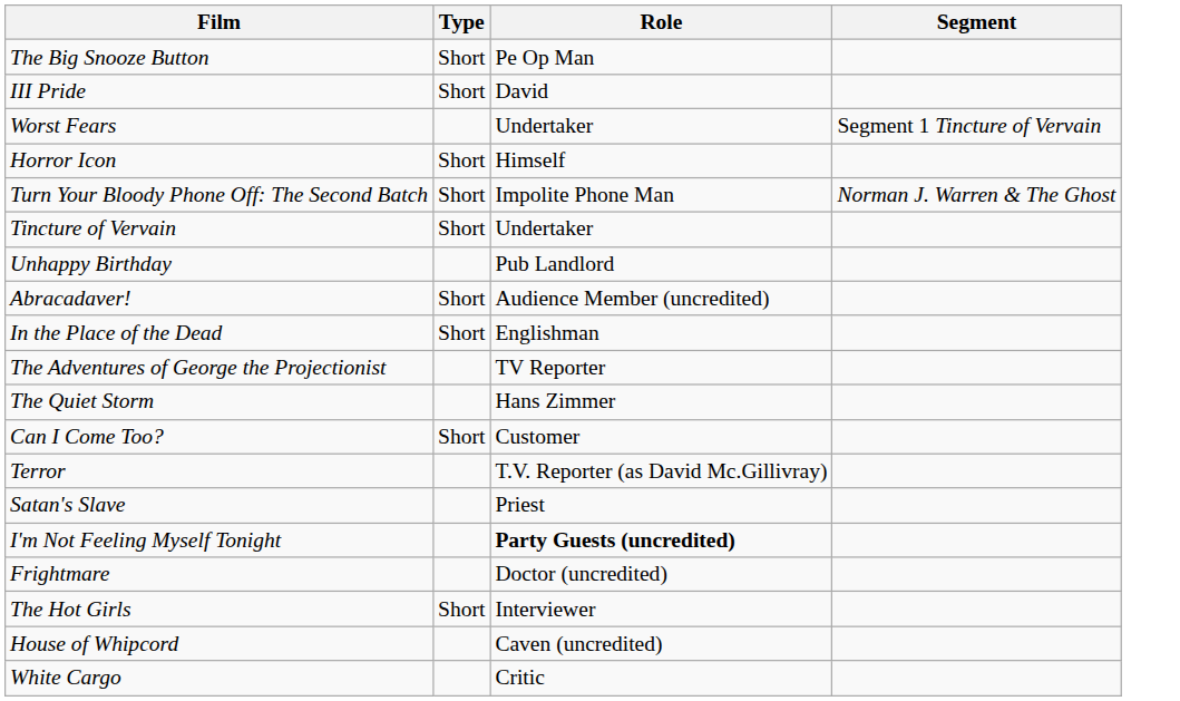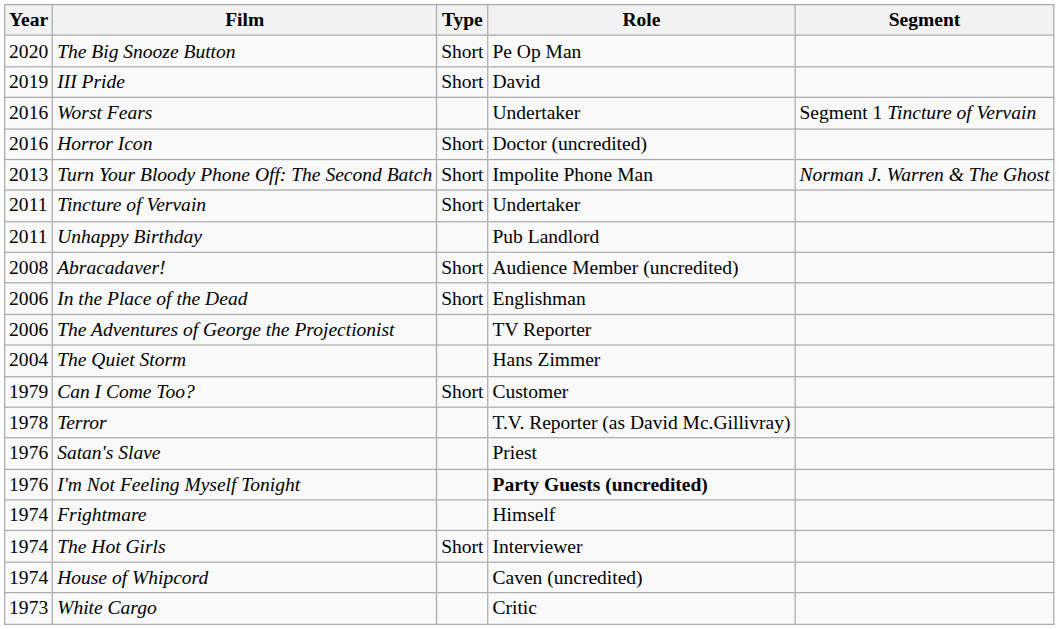 <table class="wikitable sortable plainrowheaders">
 <tr>
+<th scope="col">Year</th>
 <th scope="col">Film</th>
 <th scope="col">Type</th>
 <th scope="col">Role</th>
 <th scope="col">Segment</th>
 </tr>
 <tr>
+<td>2020</td>
 <td><em>The Big Snooze Button</em></td>
 <td>Short</td>
 <td>Pe Op Man</td>
 <td></td>
 </tr>
 <tr>
+<td>2019</td>
 <td><em>III Pride</em></td>
 <td>Short</td>
 <td>David</td>
 <td></td>
 </tr>
 <tr>
+<td>2016</td>
 <td><em>Worst Fears</em></td>
 <td></td>
 <td>Undertaker</td>
 <td>Segment 1 <em>Tincture of Vervain</em></td>
 </tr>
 <tr>
+<td>2016</td>
 <td><em>Horror Icon</em></td>
 <td>Short</td>
-<td>Himself</td>
+<td>Doctor (uncredited)</td>
 <td></td>
 </tr>
 <tr>
+<td>2013</td>
 <td><em>Turn Your Bloody Phone Off: The Second Batch</em></td>
 <td>Short</td>
 <td>Impolite Phone Man</td>
 <td><em>Norman J. Warren & The Ghost</em></td>
 </tr>
 <tr>
+<td>2011</td>
 <td><em>Tincture of Vervain</em></td>
 <td>Short</td>
 <td>Undertaker</td>
 <td></td>
 </tr>
 <tr>
+<td>2011</td>
 <td><em>Unhappy Birthday</em></td>
 <td></td>
 <td>Pub Landlord</td>
 <td></td>
 </tr>
 <tr>
+<td>2008</td>
 <td><em>Abracadaver!</em></td>
 <td>Short</td>
 <td>Audience Member (uncredited)</td>
 <td></td>
 </tr>
 <tr>
+<td>2006</td>
 <td><em>In the Place of the Dead</em></td>
 <td>Short</td>
 <td>Englishman</td>
 <td></td>
 </tr>
 <tr>
+<td>2006</td>
 <td><em>The Adventures of George the Projectionist</em></td>
 <td></td>
 <td>TV Reporter</td>
 <td></td>
 </tr>
 <tr>
+<td>2004</td>
 <td><em>The Quiet Storm</em></td>
 <td></td>
 <td>Hans Zimmer</td>
 <td></td>
 </tr>
 <tr>
+<td>1979</td>
 <td><em>Can I Come Too?</em></td>
 <td>Short</td>
 <td>Customer</td>
 <td></td>
 </tr>
 <tr>
+<td>1978</td>
 <td><em>Terror</em></td>
 <td></td>
 <td>T.V. Reporter (as David Mc.Gillivray)</td>
 <td></td>
 </tr>
 <tr>
+<td>1976</td>
 <td><em>Satan's Slave</em></td>
 <td></td>
 <td>Priest</td>
 <td></td>
 </tr>
 <tr>
+<td>1976</td>
 <td><em>I'm Not Feeling Myself Tonight</em></td>
 <td></td>
 <td><strong>Party Guests (uncredited)</strong></td>
 <td></td>
 </tr>
 <tr>
+<td>1974</td>
 <td><em>Frightmare</em></td>
 <td></td>
-<td>Doctor (uncredited)</td>
+<td>Himself</td>
 <td></td>
 </tr>
 <tr>
+<td>1974</td>
 <td><em>The Hot Girls</em></td>
 <td>Short</td>
 <td>Interviewer</td>
 <td></td>
 </tr>
 <tr>
+<td>1974</td>
 <td><em>House of Whipcord</em></td>
 <td></td>
 <td>Caven (uncredited)</td>
 <td></td>
 </tr>
 <tr>
+<td>1973</td>
 <td><em>White Cargo</em></td>
 <td></td>
 <td>Critic</td>
 <td></td>
 </tr>
 </table>
